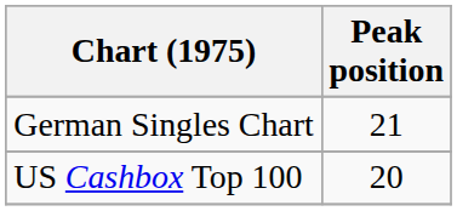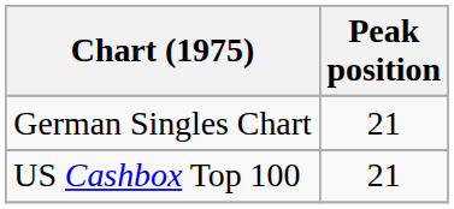 <table class="wikitable sortable">
 <tr>
 <th align="left">Chart (1975)</th>
 <th style="text-align:center;">Peak<br>position</th>
 </tr>
 <tr>
 </tr>
 <tr>
 </tr>
 <tr>
 <td align="left">German Singles Chart</td>
 <td style="text-align:center;">21</td>
 </tr>
 <tr>
 </tr>
 <tr>
 </tr>
 <tr>
 <td>US <em><a href='#'>Cashbox</a></em> Top 100</td>
-<td style="text-align:center;">20</td>
+<td style="text-align:center;">21</td>
 </tr>
 <tr>
 </tr>
 </table>
